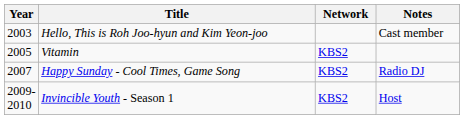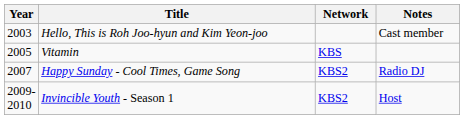 <table class="wikitable" style="width:600px">
 <tr>
 <th width=10>Year</th>
 <th>Title</th>
 <th>Network</th>
 <th>Notes</th>
 </tr>
 <tr>
 <td>2003</td>
 <td><em>Hello, This is Roh Joo-hyun and Kim Yeon-joo</em></td>
 <td></td>
 <td>Cast member</td>
 </tr>
 <tr>
 <td>2005</td>
 <td><em>Vitamin</em></td>
-<td><a href='#'>KBS2</a></td>
+<td><a href='#'>KBS</a></td>
 <td></td>
 </tr>
 <tr>
 <td>2007</td>
 <td><em><a href='#'>Happy Sunday</a> - Cool Times, Game Song</em></td>
 <td><a href='#'>KBS2</a></td>
 <td><a href='#'>Radio DJ</a></td>
 </tr>
 <tr>
 <td>2009-2010</td>
 <td><em><a href='#'>Invincible Youth</a></em> - Season 1</td>
 <td><a href='#'>KBS2</a></td>
 <td><a href='#'>Host</a></td>
 </tr>
 </table>
